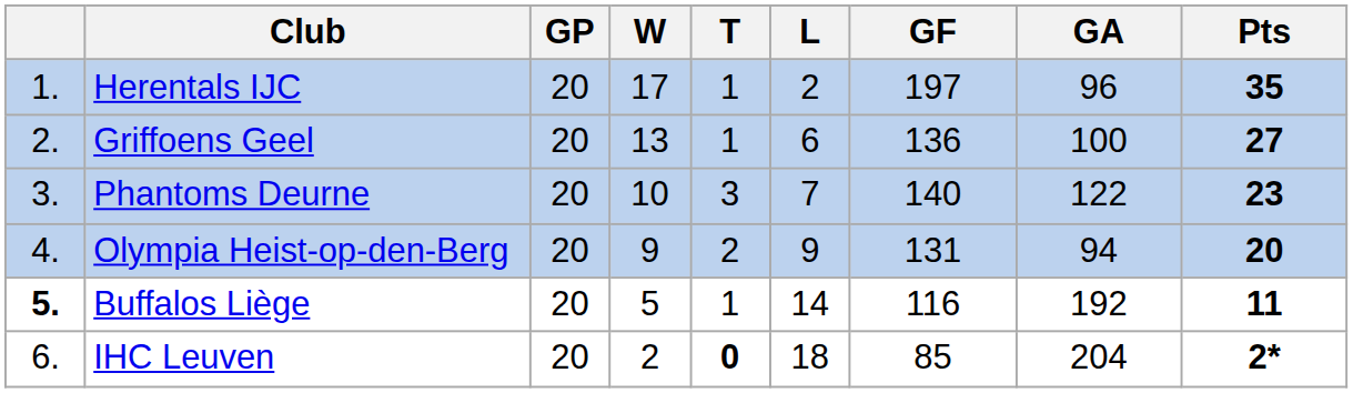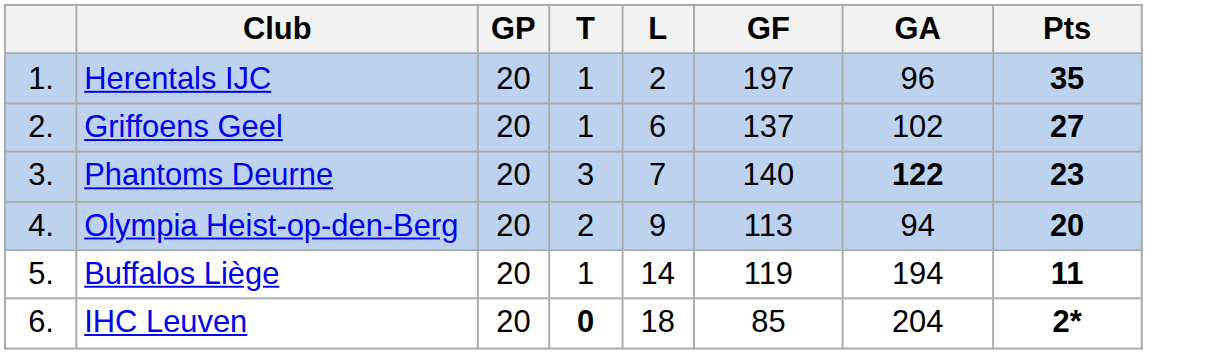 <table class="wikitable">
 <tr>
 <th width="30"></th>
 <th width="200">Club</th>
 <th width="30">GP</th>
-<th width="30">W</th>
 <th width="30">T</th>
 <th width="30">L</th>
 <th width="70">GF</th>
 <th width="70">GA</th>
 <th width="70">Pts</th>
 </tr>
 <tr bgcolor="#BCD2EE" align="center">
 <td>1.</td>
 <td align="left"><a href='#'>Herentals IJC</a></td>
 <td>20</td>
-<td>17</td>
 <td>1</td>
 <td>2</td>
 <td>197</td>
 <td>96</td>
 <td><strong>35</strong></td>
 </tr>
 <tr bgcolor="#BCD2EE" align="center">
 <td>2.</td>
 <td align="left"><a href='#'>Griffoens Geel</a></td>
 <td>20</td>
-<td>13</td>
 <td>1</td>
 <td>6</td>
-<td>136</td>
-<td>100</td>
+<td>137</td>
+<td>102</td>
 <td><strong>27</strong></td>
 </tr>
 <tr bgcolor="#BCD2EE" align="center">
 <td>3.</td>
 <td align="left"><a href='#'>Phantoms Deurne</a></td>
 <td>20</td>
-<td>10</td>
 <td>3</td>
 <td>7</td>
 <td>140</td>
-<td>122</td>
+<td><strong>122</strong></td>
 <td><strong>23</strong></td>
 </tr>
 <tr bgcolor="#BCD2EE" align="center">
 <td>4.</td>
 <td align="left"><a href='#'>Olympia Heist-op-den-Berg</a></td>
 <td>20</td>
-<td>9</td>
 <td>2</td>
 <td>9</td>
-<td>131</td>
+<td>113</td>
 <td>94</td>
 <td><strong>20</strong></td>
 </tr>
 <tr bgcolor="#FFFFFF" align="center">
-<td><strong>5.</strong></td>
+<td>5.</td>
 <td align="left"><a href='#'>Buffalos Liège</a></td>
 <td>20</td>
-<td>5</td>
 <td>1</td>
 <td>14</td>
-<td>116</td>
-<td>192</td>
+<td>119</td>
+<td>194</td>
 <td><strong>11</strong></td>
 </tr>
 <tr bgcolor="#FFFFFF" align="center">
 <td>6.</td>
 <td align="left"><a href='#'>IHC Leuven</a></td>
 <td>20</td>
-<td>2</td>
 <td><strong>0</strong></td>
 <td>18</td>
 <td>85</td>
 <td>204</td>
 <td><strong>2*</strong></td>
 </tr>
 </table>
